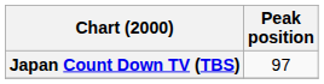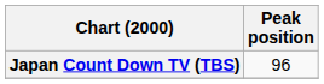 <table class="wikitable plainrowheaders">
 <tr>
 <th>Chart (2000)</th>
 <th>Peak<br>position</th>
 </tr>
 <tr>
 <th scope="row">Japan <a href='#'>Count Down TV</a> (<a href='#'>TBS</a>)</th>
-<td style="text-align:center;">97</td>
+<td style="text-align:center;">96</td>
 </tr>
 <tr>
 </tr>
 </table>
